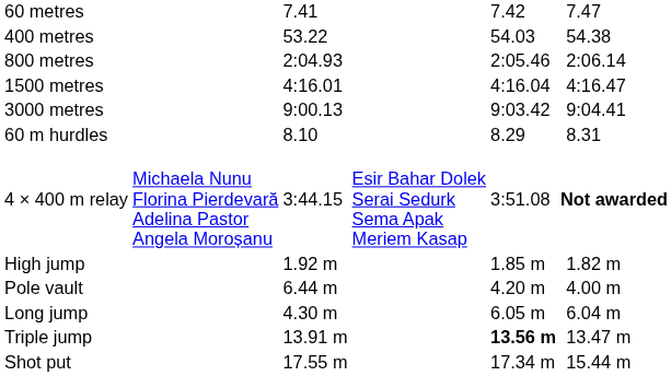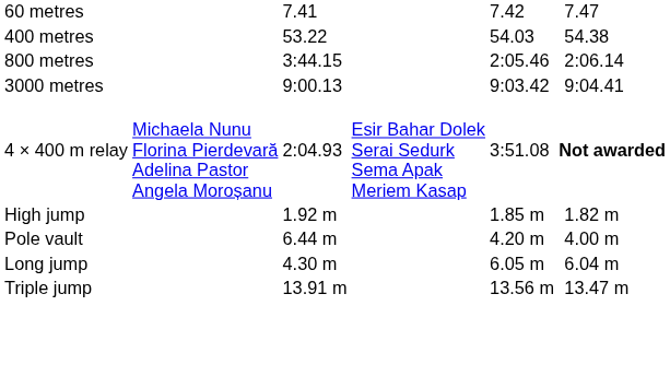 <table>
 <tr>
 <td>60 metres</td>
 <td></td>
 <td>7.41</td>
 <td></td>
 <td>7.42</td>
 <td></td>
 <td>7.47</td>
 </tr>
 <tr>
 <td>400 metres</td>
 <td></td>
 <td>53.22</td>
 <td></td>
 <td>54.03</td>
 <td></td>
 <td>54.38</td>
 </tr>
 <tr>
 <td>800 metres</td>
 <td></td>
-<td>2:04.93</td>
+<td>3:44.15</td>
 <td></td>
 <td>2:05.46</td>
 <td></td>
 <td>2:06.14</td>
-</tr>
-<tr>
-<td>1500 metres</td>
-<td></td>
-<td>4:16.01</td>
-<td></td>
-<td>4:16.04</td>
-<td></td>
-<td>4:16.47</td>
 </tr>
 <tr>
 <td>3000 metres</td>
 <td></td>
 <td>9:00.13</td>
 <td></td>
 <td>9:03.42</td>
 <td></td>
 <td>9:04.41</td>
 </tr>
 <tr>
-<td>60 m hurdles</td>
-<td></td>
-<td>8.10</td>
-<td></td>
-<td>8.29</td>
-<td></td>
-<td>8.31</td>
-</tr>
-<tr>
 <td>4 × 400 m relay</td>
 <td><br><a href='#'>Michaela Nunu</a><br><a href='#'>Florina Pierdevară</a><br><a href='#'>Adelina Pastor</a><br><a href='#'>Angela Moroșanu</a></td>
-<td>3:44.15</td>
+<td>2:04.93</td>
 <td><br><a href='#'>Esir Bahar Dolek</a><br><a href='#'>Serai Sedurk</a><br><a href='#'>Sema Apak</a><br><a href='#'>Meriem Kasap</a></td>
 <td>3:51.08</td>
 <th colspan=2>Not awarded</th>
 </tr>
 <tr>
 <td>High jump</td>
 <td></td>
 <td>1.92 m</td>
 <td></td>
 <td>1.85 m</td>
 <td></td>
 <td>1.82 m</td>
 </tr>
 <tr>
 <td>Pole vault</td>
 <td></td>
 <td>6.44 m</td>
 <td></td>
 <td>4.20 m</td>
 <td></td>
 <td>4.00 m</td>
 </tr>
 <tr>
 <td>Long jump</td>
 <td></td>
 <td>4.30 m</td>
 <td></td>
 <td>6.05 m</td>
 <td></td>
 <td>6.04 m</td>
 </tr>
 <tr>
 <td>Triple jump</td>
 <td></td>
 <td>13.91 m</td>
 <td></td>
-<td><strong>13.56 m</strong></td>
+<td>13.56 m</td>
 <td></td>
 <td>13.47 m</td>
 </tr>
-<tr>
-<td>Shot put</td>
-<td></td>
-<td>17.55 m</td>
-<td></td>
-<td>17.34 m</td>
-<td></td>
-<td>15.44 m</td>
-</tr>
 </table>
